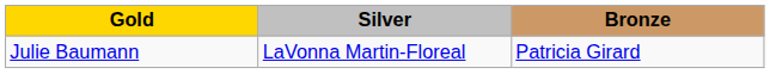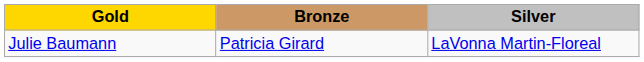 <table class="wikitable" style="text-align:left">
 <tr align="center">
 <td width=200 bgcolor=gold><strong>Gold</strong></td>
+<td width=200 bgcolor=CC9966><strong>Bronze</strong></td>
 <td width=200 bgcolor=silver><strong>Silver</strong></td>
-<td width=200 bgcolor=CC9966><strong>Bronze</strong></td>
 </tr>
 <tr>
 <td><a href='#'>Julie Baumann</a><br><em></em></td>
+<td><a href='#'>Patricia Girard</a><br><em></em></td>
 <td><a href='#'>LaVonna Martin-Floreal</a><br><em></em></td>
-<td><a href='#'>Patricia Girard</a><br><em></em></td>
 </tr>
 </table>
